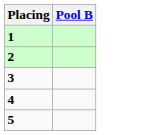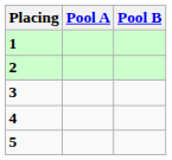 <table class=wikitable style="border:1px solid #AAAAAA;">
 <tr>
 <th>Placing</th>
+<th><a href='#'>Pool A</a></th>
 <th><a href='#'>Pool B</a></th>
 </tr>
 <tr style="background: #ccffcc;">
 <td><strong>1</strong></td>
 <td></td>
+<td></td>
 </tr>
 <tr style="background: #ccffcc;">
 <td><strong>2</strong></td>
+<td></td>
 <td></td>
 </tr>
 <tr>
 <td><strong>3</strong></td>
 <td></td>
+<td></td>
 </tr>
 <tr>
 <td><strong>4</strong></td>
+<td></td>
 <td></td>
 </tr>
 <tr>
 <td><strong>5</strong></td>
 <td></td>
+<td></td>
 </tr>
 </table>
